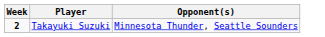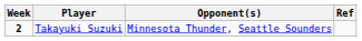 <table class=wikitable>
 <tr>
 <th>Week</th>
 <th>Player</th>
 <th>Opponent(s)</th>
+<th>Ref</th>
 </tr>
 <tr>
 <td align=center><strong>2</strong></td>
 <td> <a href='#'>Takayuki Suzuki</a></td>
 <td><a href='#'>Minnesota Thunder</a>, <a href='#'>Seattle Sounders</a></td>
+<td></td>
 </tr>
 </table>
